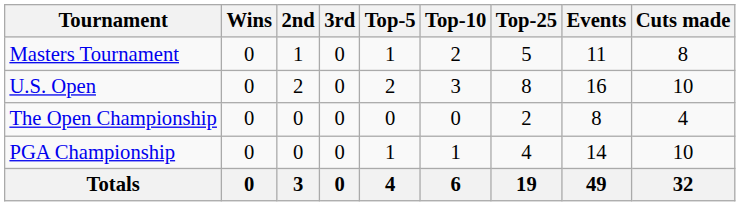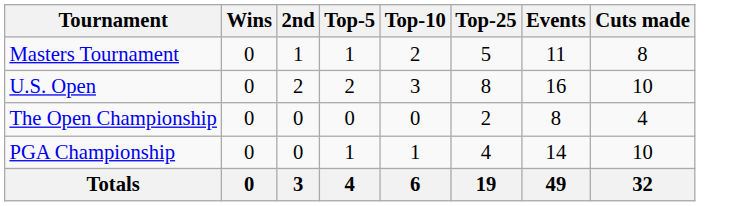 <table class=wikitable style=text-align:center>
 <tr>
 <th>Tournament</th>
 <th>Wins</th>
 <th>2nd</th>
-<th>3rd</th>
 <th>Top-5</th>
 <th>Top-10</th>
 <th>Top-25</th>
 <th>Events</th>
 <th>Cuts made</th>
 </tr>
 <tr>
 <td align=left><a href='#'>Masters Tournament</a></td>
 <td>0</td>
 <td>1</td>
-<td>0</td>
 <td>1</td>
 <td>2</td>
 <td>5</td>
 <td>11</td>
 <td>8</td>
 </tr>
 <tr>
 <td align=left><a href='#'>U.S. Open</a></td>
 <td>0</td>
 <td>2</td>
-<td>0</td>
 <td>2</td>
 <td>3</td>
 <td>8</td>
 <td>16</td>
 <td>10</td>
 </tr>
 <tr>
 <td align=left><a href='#'>The Open Championship</a></td>
 <td>0</td>
 <td>0</td>
 <td>0</td>
 <td>0</td>
-<td>0</td>
 <td>2</td>
 <td>8</td>
 <td>4</td>
 </tr>
 <tr>
 <td align=left><a href='#'>PGA Championship</a></td>
-<td>0</td>
 <td>0</td>
 <td>0</td>
 <td>1</td>
 <td>1</td>
 <td>4</td>
 <td>14</td>
 <td>10</td>
 </tr>
 <tr>
 <th>Totals</th>
 <th>0</th>
 <th>3</th>
-<th>0</th>
 <th>4</th>
 <th>6</th>
 <th>19</th>
 <th>49</th>
 <th>32</th>
 </tr>
 </table>
